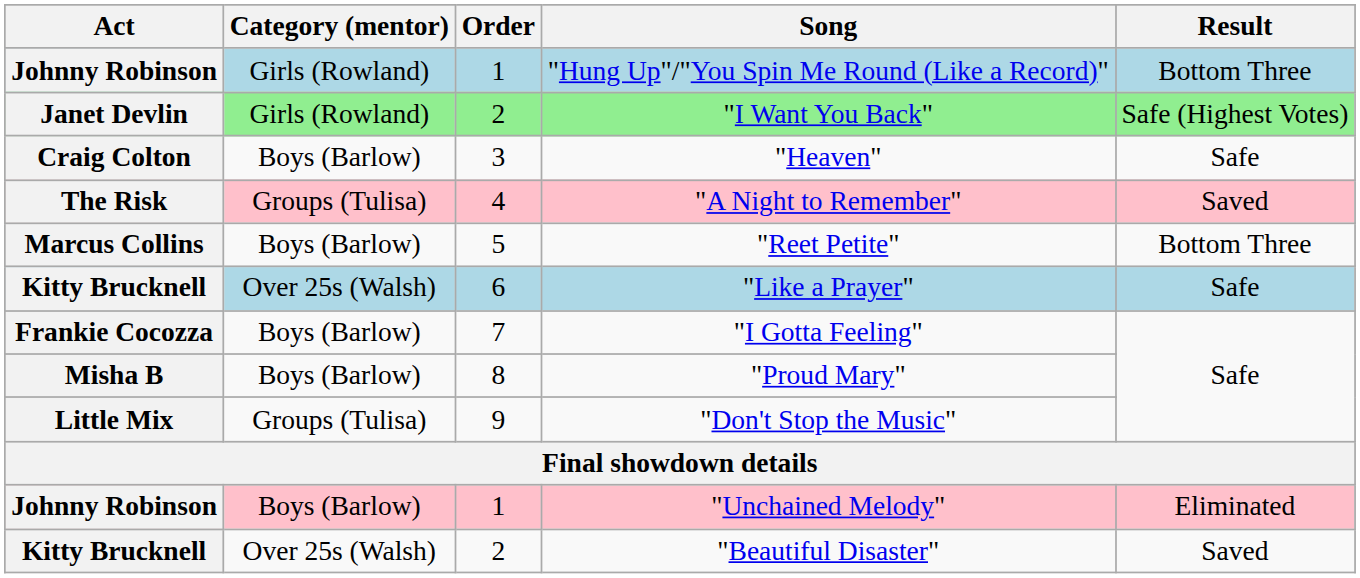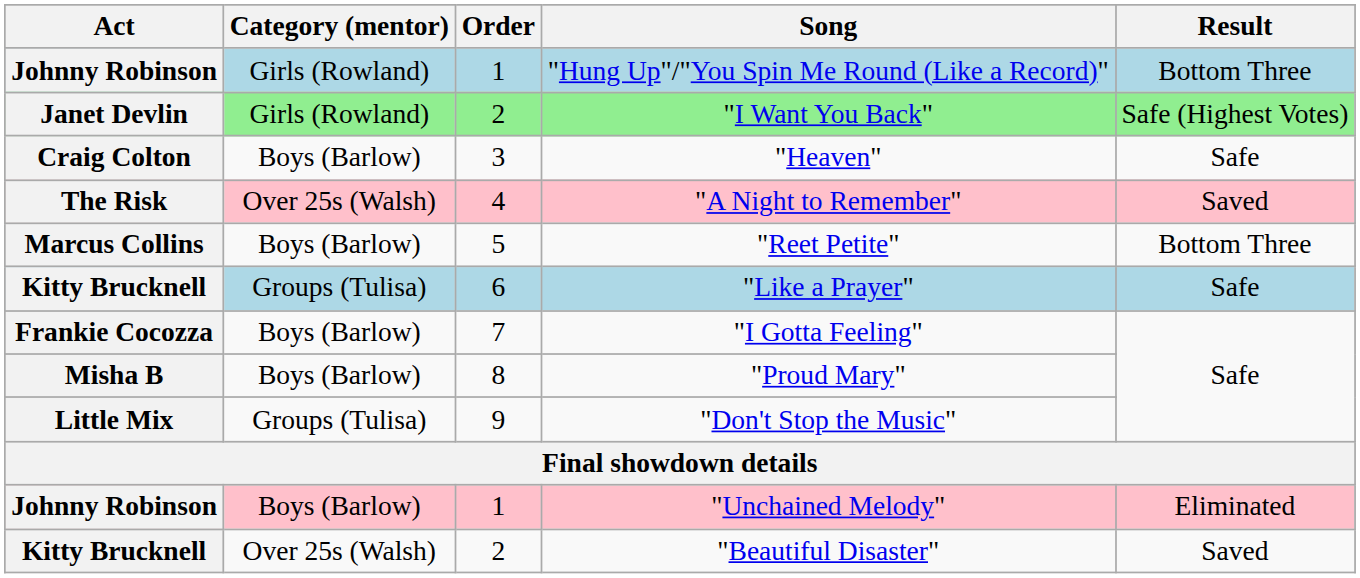 <table class="wikitable plainrowheaders" style="text-align:center;">
 <tr>
 <th scope="col">Act</th>
 <th scope="col">Category (mentor)</th>
 <th scope="col">Order</th>
 <th scope="col">Song</th>
 <th scope="col">Result</th>
 </tr>
 <tr style="background:lightblue;">
 <th scope="row">Johnny Robinson</th>
 <td>Girls (Rowland)</td>
 <td>1</td>
 <td>"<a href='#'>Hung Up</a>"/"<a href='#'>You Spin Me Round (Like a Record)</a>"</td>
 <td>Bottom Three</td>
 </tr>
 <tr style="background:lightgreen;">
 <th scope="row">Janet Devlin</th>
 <td>Girls (Rowland)</td>
 <td>2</td>
 <td>"<a href='#'>I Want You Back</a>"</td>
 <td>Safe (Highest Votes)</td>
 </tr>
 <tr>
 <th scope="row">Craig Colton</th>
 <td>Boys (Barlow)</td>
 <td>3</td>
 <td>"<a href='#'>Heaven</a>"</td>
 <td>Safe</td>
 </tr>
 <tr style="background:pink;">
 <th scope="row">The Risk</th>
-<td>Groups (Tulisa)</td>
+<td>Over 25s (Walsh)</td>
 <td>4</td>
 <td>"<a href='#'>A Night to Remember</a>"</td>
 <td>Saved</td>
 </tr>
 <tr>
 <th scope="row">Marcus Collins</th>
 <td>Boys (Barlow)</td>
 <td>5</td>
 <td>"<a href='#'>Reet Petite</a>"</td>
 <td>Bottom Three</td>
 </tr>
 <tr style="background:lightblue;">
 <th scope="row">Kitty Brucknell</th>
-<td>Over 25s (Walsh)</td>
+<td>Groups (Tulisa)</td>
 <td>6</td>
 <td>"<a href='#'>Like a Prayer</a>"</td>
 <td>Safe</td>
 </tr>
 <tr>
 <th scope="row">Frankie Cocozza</th>
 <td>Boys (Barlow)</td>
 <td>7</td>
 <td>"<a href='#'>I Gotta Feeling</a>"</td>
 <td rowspan=3>Safe</td>
 </tr>
 <tr>
 <th scope="row">Misha B</th>
 <td>Boys (Barlow)</td>
 <td>8</td>
 <td>"<a href='#'>Proud Mary</a>"</td>
 </tr>
 <tr>
 <th scope="row">Little Mix</th>
 <td>Groups (Tulisa)</td>
 <td>9</td>
 <td>"<a href='#'>Don't Stop the Music</a>"</td>
 </tr>
 <tr>
 <th colspan="5">Final showdown details</th>
 </tr>
 <tr style="background:pink;">
 <th scope="row">Johnny Robinson</th>
 <td>Boys (Barlow)</td>
 <td>1</td>
 <td>"<a href='#'>Unchained Melody</a>"</td>
 <td>Eliminated</td>
 </tr>
 <tr>
 <th scope="row">Kitty Brucknell</th>
 <td>Over 25s (Walsh)</td>
 <td>2</td>
 <td>"<a href='#'>Beautiful Disaster</a>"</td>
 <td>Saved</td>
 </tr>
 </table>
